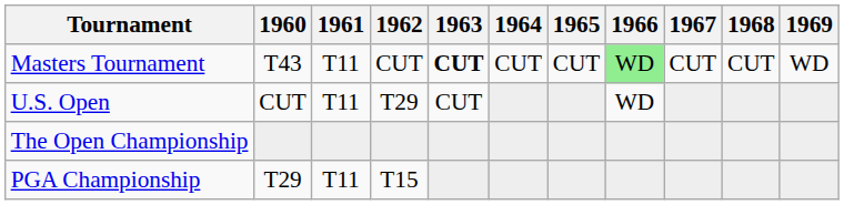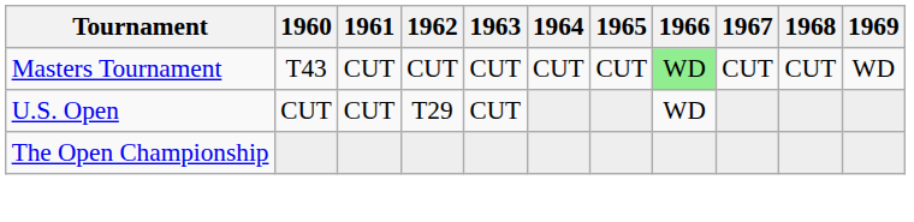 <table class="wikitable" style="font-size:95%;text-align:center;">
 <tr>
 <th>Tournament</th>
 <th>1960</th>
 <th>1961</th>
 <th>1962</th>
 <th>1963</th>
 <th>1964</th>
 <th>1965</th>
 <th>1966</th>
 <th>1967</th>
 <th>1968</th>
 <th>1969</th>
 </tr>
 <tr>
 <td align=left><a href='#'>Masters Tournament</a></td>
 <td>T43</td>
-<td>T11</td>
 <td>CUT</td>
-<td><strong>CUT</strong></td>
+<td>CUT</td>
+<td>CUT</td>
 <td>CUT</td>
 <td>CUT</td>
 <td style="background: lightgreen;">WD</td>
 <td>CUT</td>
 <td>CUT</td>
 <td>WD</td>
 </tr>
 <tr>
 <td align=left><a href='#'>U.S. Open</a></td>
 <td>CUT</td>
-<td>T11</td>
+<td>CUT</td>
 <td>T29</td>
 <td>CUT</td>
 <td style="background:#eeeeee;"></td>
 <td style="background:#eeeeee;"></td>
 <td>WD</td>
 <td style="background:#eeeeee;"></td>
 <td style="background:#eeeeee;"></td>
 <td style="background:#eeeeee;"></td>
 </tr>
 <tr>
 <td align=left><a href='#'>The Open Championship</a></td>
 <td style="background:#eeeeee;"></td>
 <td style="background:#eeeeee;"></td>
 <td style="background:#eeeeee;"></td>
 <td style="background:#eeeeee;"></td>
 <td style="background:#eeeeee;"></td>
 <td style="background:#eeeeee;"></td>
 <td style="background:#eeeeee;"></td>
 <td style="background:#eeeeee;"></td>
 <td style="background:#eeeeee;"></td>
 <td style="background:#eeeeee;"></td>
 </tr>
-<tr>
-<td align=left><a href='#'>PGA Championship</a></td>
-<td>T29</td>
-<td>T11</td>
-<td>T15</td>
-<td style="background:#eeeeee;"></td>
-<td style="background:#eeeeee;"></td>
-<td style="background:#eeeeee;"></td>
-<td style="background:#eeeeee;"></td>
-<td style="background:#eeeeee;"></td>
-<td style="background:#eeeeee;"></td>
-<td style="background:#eeeeee;"></td>
-</tr>
 </table>
